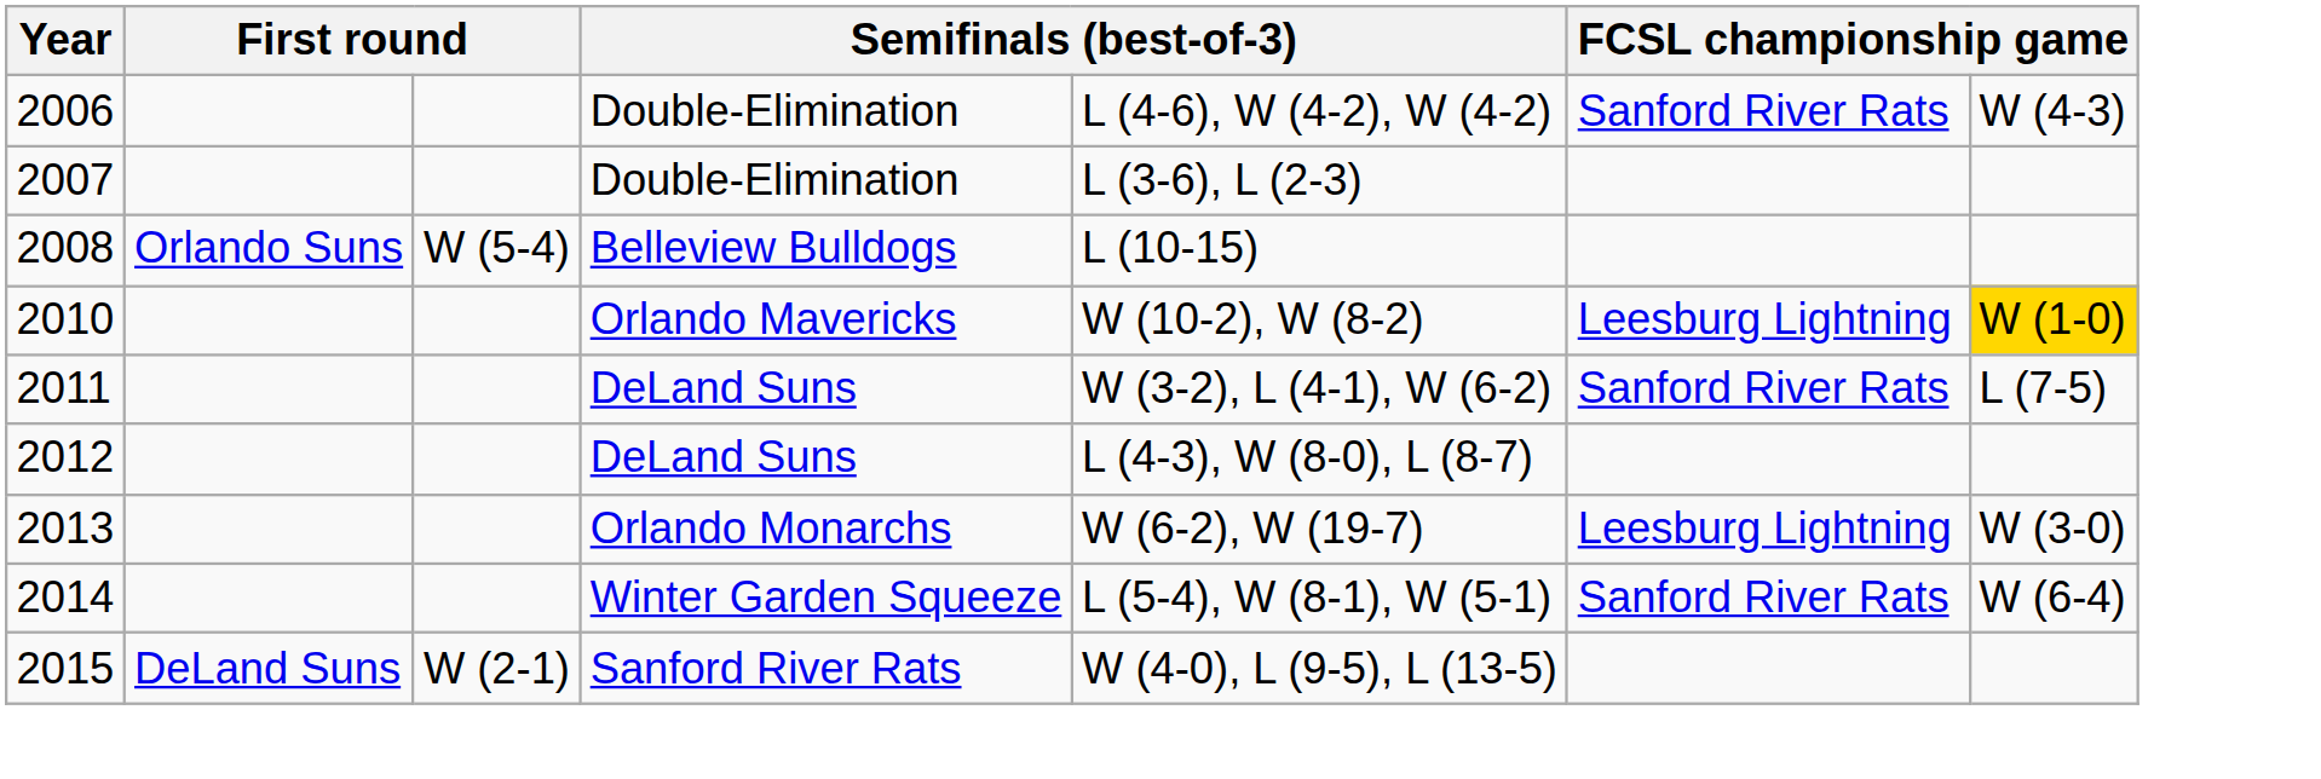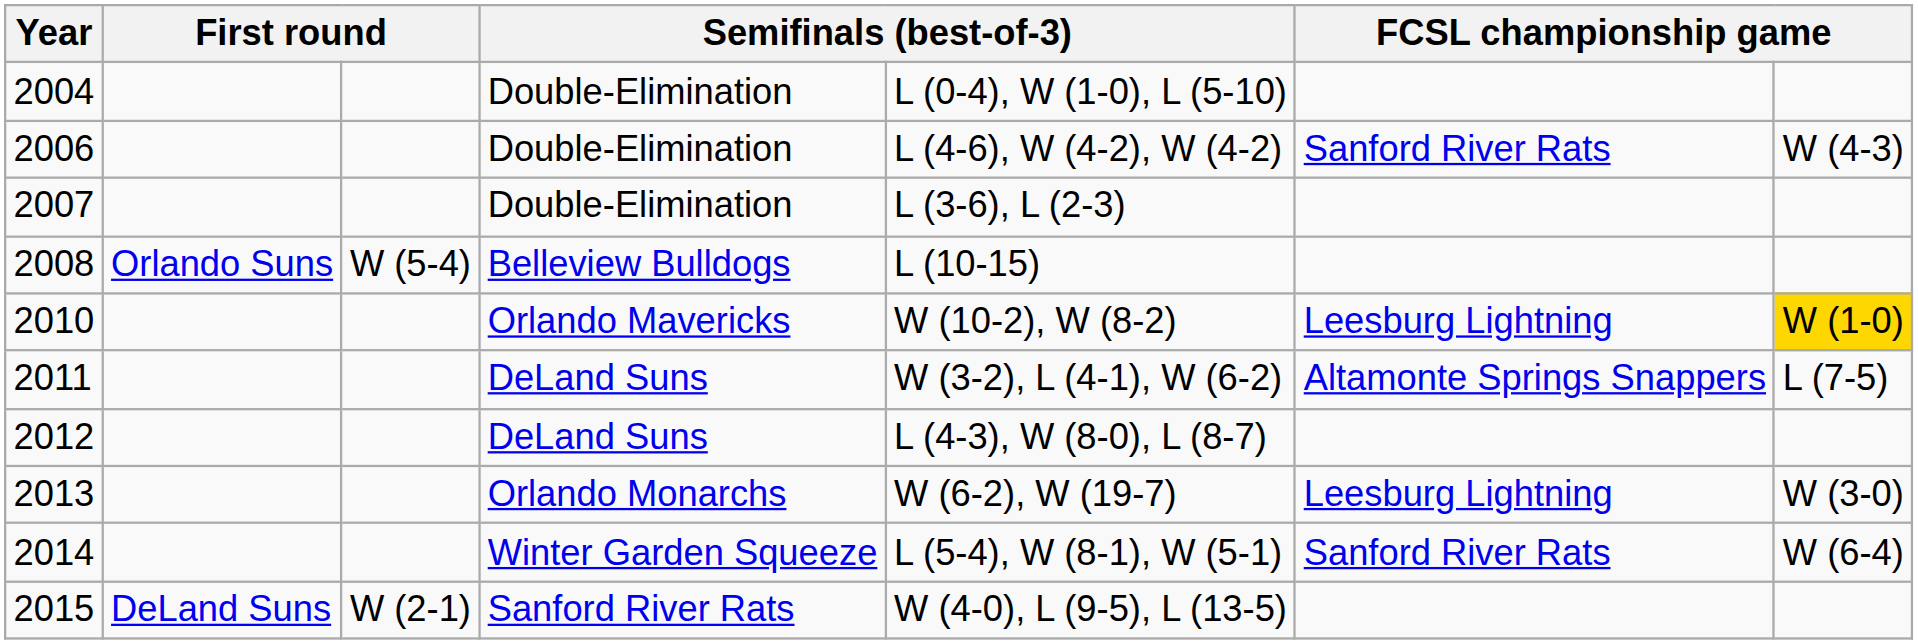 <table class="wikitable">
 <tr>
 <th>Year</th>
 <th colspan=2>First round</th>
 <th colspan=2>Semifinals (best-of-3)</th>
 <th colspan=2>FCSL championship game</th>
+</tr>
+<tr>
+<td>2004</td>
+<td></td>
+<td></td>
+<td>Double-Elimination</td>
+<td>L (0-4), W (1-0), L (5-10)</td>
+<td></td>
+<td></td>
 </tr>
 <tr>
 <td>2006</td>
 <td></td>
 <td></td>
 <td>Double-Elimination</td>
 <td>L (4-6), W (4-2), W (4-2)</td>
 <td><a href='#'>Sanford River Rats</a></td>
 <td>W (4-3)</td>
 </tr>
 <tr>
 <td>2007</td>
 <td></td>
 <td></td>
 <td>Double-Elimination</td>
 <td>L (3-6), L (2-3)</td>
 <td></td>
 <td></td>
 </tr>
 <tr>
 <td>2008</td>
 <td><a href='#'>Orlando Suns</a></td>
 <td>W (5-4)</td>
 <td><a href='#'>Belleview Bulldogs</a></td>
 <td>L (10-15)</td>
 <td></td>
 <td></td>
 </tr>
 <tr>
 <td>2010</td>
 <td></td>
 <td></td>
 <td><a href='#'>Orlando Mavericks</a></td>
 <td>W (10-2), W (8-2)</td>
 <td><a href='#'>Leesburg Lightning</a></td>
 <td style="background: gold;">W (1-0)</td>
 </tr>
 <tr>
 <td>2011</td>
 <td></td>
 <td></td>
 <td><a href='#'>DeLand Suns</a></td>
 <td>W (3-2), L (4-1), W (6-2)</td>
-<td><a href='#'>Sanford River Rats</a></td>
+<td><a href='#'>Altamonte Springs Snappers</a></td>
 <td>L (7-5)</td>
 </tr>
 <tr>
 <td>2012</td>
 <td></td>
 <td></td>
 <td><a href='#'>DeLand Suns</a></td>
 <td>L (4-3), W (8-0), L (8-7)</td>
 <td></td>
 <td></td>
 </tr>
 <tr>
 <td>2013</td>
 <td></td>
 <td></td>
 <td><a href='#'>Orlando Monarchs</a></td>
 <td>W (6-2), W (19-7)</td>
 <td><a href='#'>Leesburg Lightning</a></td>
 <td>W (3-0)</td>
 </tr>
 <tr>
 <td>2014</td>
 <td></td>
 <td></td>
 <td><a href='#'>Winter Garden Squeeze</a></td>
 <td>L (5-4), W (8-1), W (5-1)</td>
 <td><a href='#'>Sanford River Rats</a></td>
 <td>W (6-4)</td>
 </tr>
 <tr>
 <td>2015</td>
 <td><a href='#'>DeLand Suns</a></td>
 <td>W (2-1)</td>
 <td><a href='#'>Sanford River Rats</a></td>
 <td>W (4-0), L (9-5), L (13-5)</td>
 <td></td>
 <td></td>
 </tr>
 </table>
